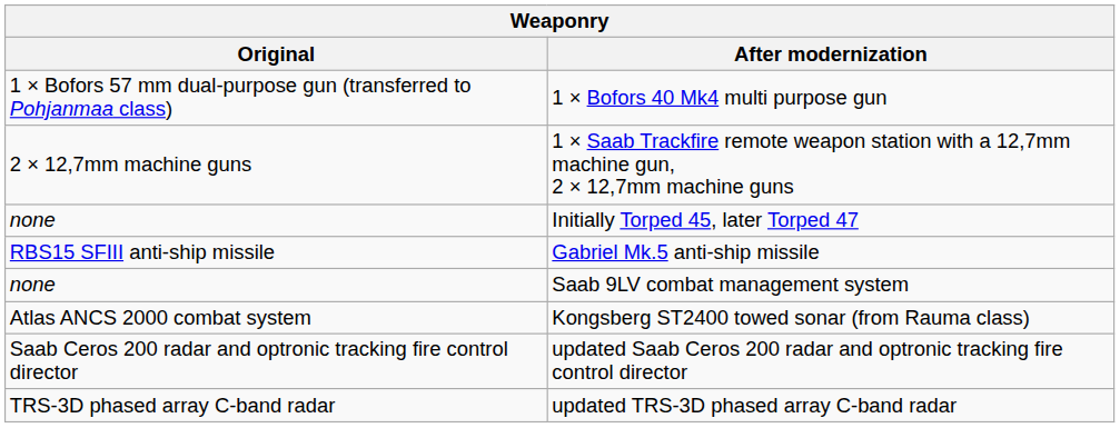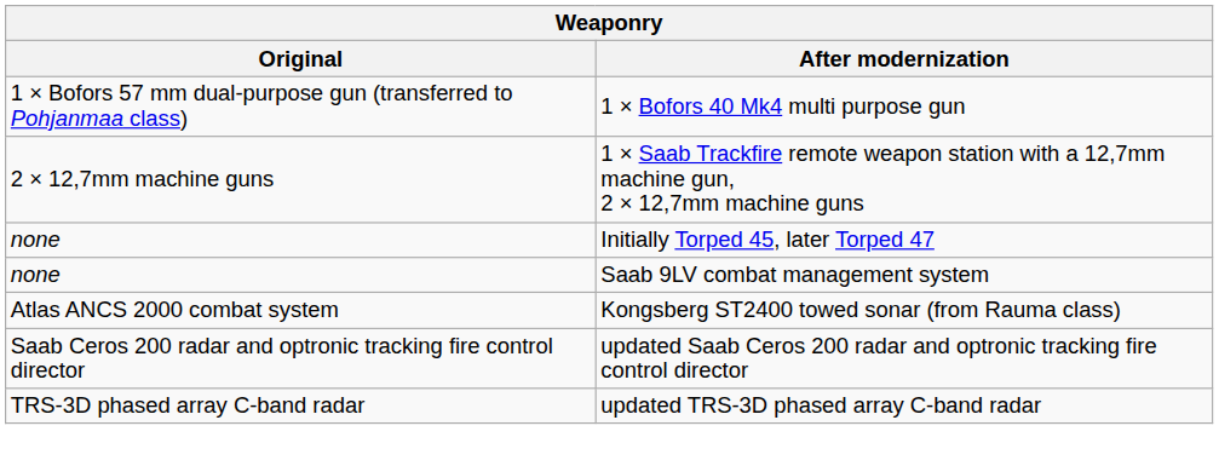 <table class="wikitable">
 <tr>
 <th colspan="2">Weaponry</th>
 </tr>
 <tr>
 <th>Original</th>
 <th>After modernization</th>
 </tr>
 <tr>
 <td>1 × Bofors 57 mm dual-purpose gun (transferred to <a href='#'><em>Pohjanmaa</em> class</a>)</td>
 <td>1 × <a href='#'>Bofors 40 Mk4</a> multi purpose gun</td>
 </tr>
 <tr>
 <td>2 × 12,7mm machine guns</td>
 <td>1 × <a href='#'>Saab Trackfire</a> remote weapon station with a 12,7mm machine gun,<br>2 × 12,7mm machine guns</td>
 </tr>
 <tr>
 <td><em>none</em></td>
 <td>Initially <a href='#'>Torped 45</a>, later <a href='#'>Torped 47</a></td>
 </tr>
 <tr>
-<td><a href='#'>RBS15 SFIII</a> anti-ship missile</td>
-<td><a href='#'>Gabriel Mk.5</a> anti-ship missile</td>
-</tr>
-<tr>
 <td><em>none</em></td>
 <td>Saab 9LV combat management system</td>
 </tr>
 <tr>
 <td>Atlas ANCS 2000 combat system</td>
 <td>Kongsberg ST2400 towed sonar (from Rauma class)</td>
 </tr>
 <tr>
 <td>Saab Ceros 200 radar and optronic tracking fire control director</td>
 <td>updated Saab Ceros 200 radar and optronic tracking fire control director</td>
 </tr>
 <tr>
 <td>TRS-3D phased array C-band radar</td>
 <td>updated TRS-3D phased array C-band radar</td>
 </tr>
 </table>
